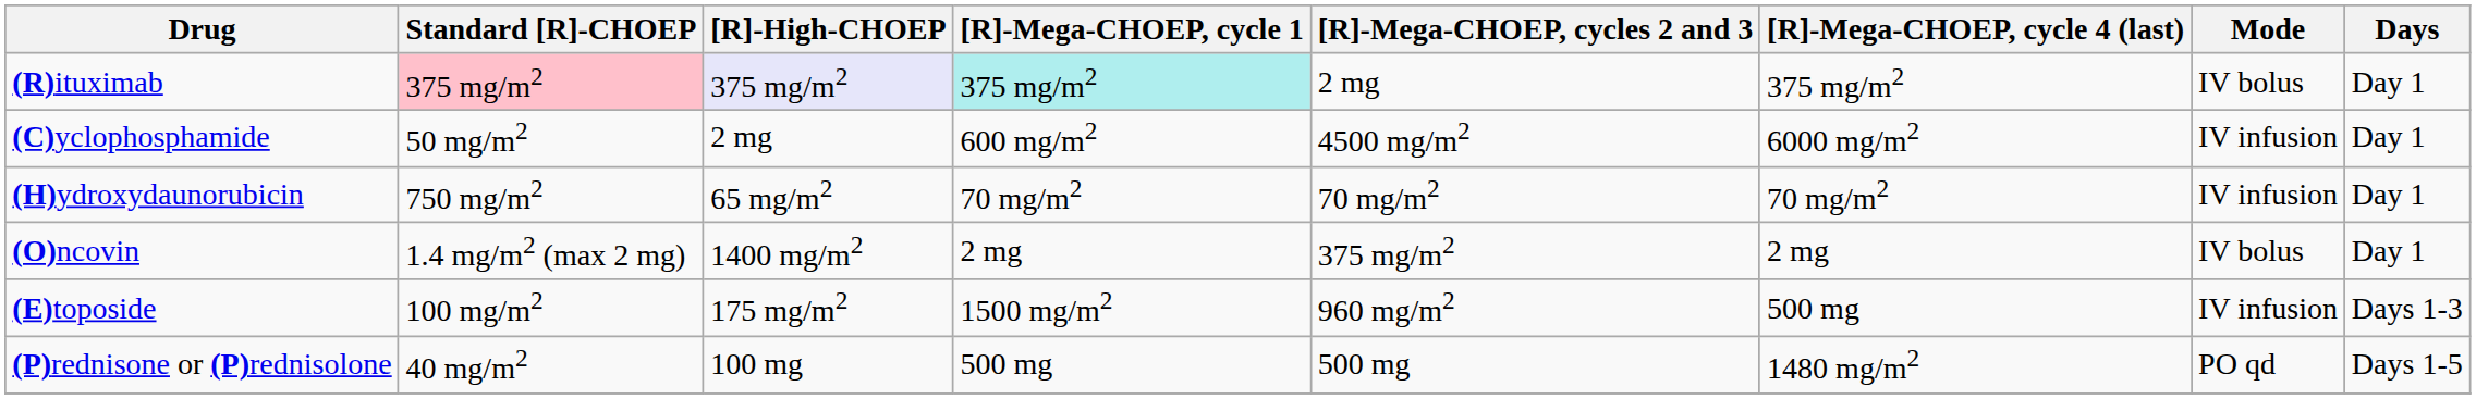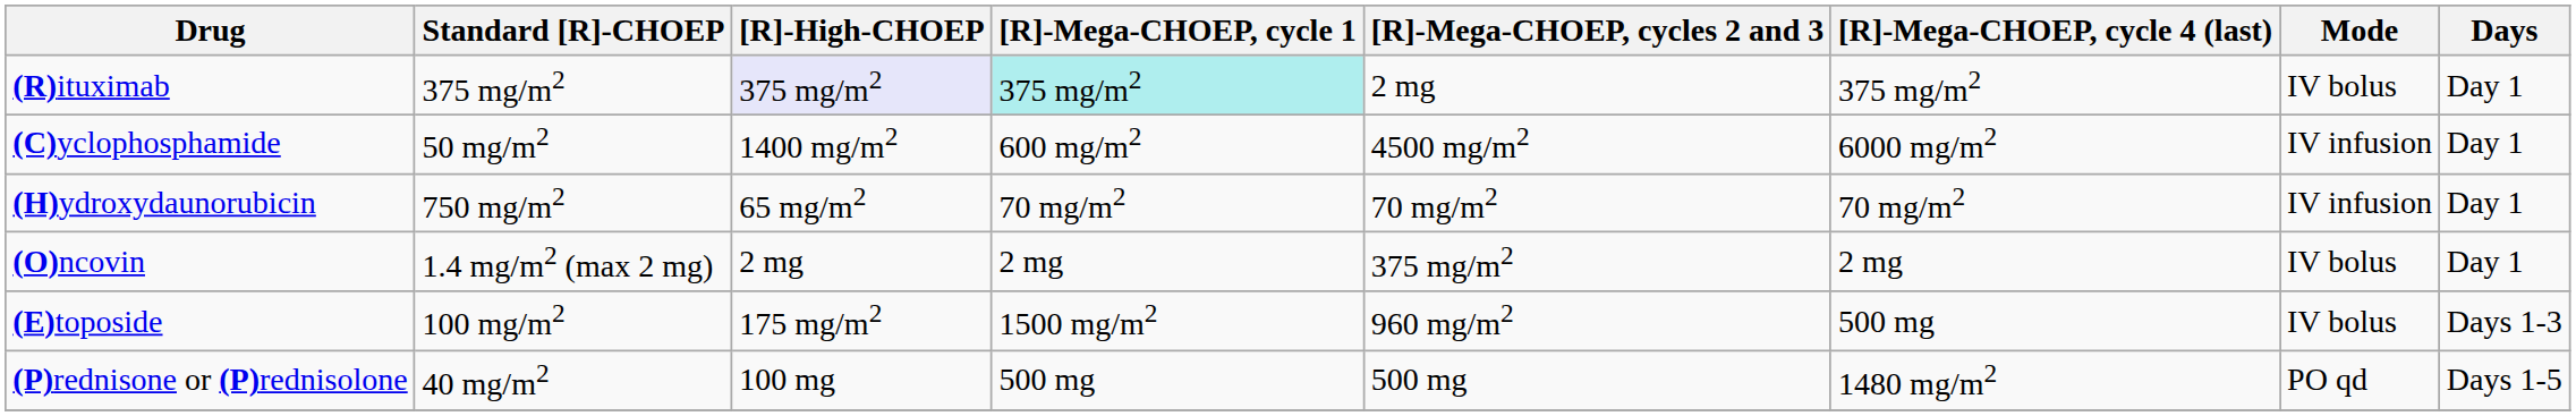 <table class="wikitable">
 <tr>
 <th>Drug</th>
 <th>Standard [R]-CHOEP</th>
 <th>[R]-High-CHOEP</th>
 <th>[R]-Mega-CHOEP, cycle 1</th>
 <th>[R]-Mega-CHOEP, cycles 2 and 3</th>
 <th>[R]-Mega-CHOEP, cycle 4 (last)</th>
 <th>Mode</th>
 <th>Days</th>
 </tr>
 <tr>
 <td><a href='#'><strong>(R)</strong>ituximab</a></td>
-<td style="background: pink;">375 mg/m<sup>2</sup></td>
+<td>375 mg/m<sup>2</sup></td>
 <td style="background: lavender;">375 mg/m<sup>2</sup></td>
 <td style="background: paleturquoise;">375 mg/m<sup>2</sup></td>
 <td>2 mg</td>
 <td>375 mg/m<sup>2</sup></td>
 <td>IV bolus</td>
 <td>Day 1</td>
 </tr>
 <tr>
 <td><a href='#'><strong>(C)</strong>yclophosphamide</a></td>
 <td>50 mg/m<sup>2</sup></td>
-<td>2 mg</td>
+<td>1400 mg/m<sup>2</sup></td>
 <td>600 mg/m<sup>2</sup></td>
 <td>4500 mg/m<sup>2</sup></td>
 <td>6000 mg/m<sup>2</sup></td>
 <td>IV infusion</td>
 <td>Day 1</td>
 </tr>
 <tr>
 <td><a href='#'><strong>(H)</strong>ydroxydaunorubicin</a></td>
 <td>750 mg/m<sup>2</sup></td>
 <td>65 mg/m<sup>2</sup></td>
 <td>70 mg/m<sup>2</sup></td>
 <td>70 mg/m<sup>2</sup></td>
 <td>70 mg/m<sup>2</sup></td>
 <td>IV infusion</td>
 <td>Day 1</td>
 </tr>
 <tr>
 <td><a href='#'><strong>(O)</strong>ncovin</a></td>
 <td>1.4 mg/m<sup>2</sup> (max 2 mg)</td>
-<td>1400 mg/m<sup>2</sup></td>
+<td>2 mg</td>
 <td>2 mg</td>
 <td>375 mg/m<sup>2</sup></td>
 <td>2 mg</td>
 <td>IV bolus</td>
 <td>Day 1</td>
 </tr>
 <tr>
 <td><a href='#'><strong>(E)</strong>toposide</a></td>
 <td>100 mg/m<sup>2</sup></td>
 <td>175 mg/m<sup>2</sup></td>
 <td>1500 mg/m<sup>2</sup></td>
 <td>960 mg/m<sup>2</sup></td>
 <td>500 mg</td>
-<td>IV infusion</td>
+<td>IV bolus</td>
 <td>Days 1-3</td>
 </tr>
 <tr>
 <td><a href='#'><strong>(P)</strong>rednisone</a> or <a href='#'><strong>(P)</strong>rednisolone</a></td>
 <td>40 mg/m<sup>2</sup></td>
 <td>100 mg</td>
 <td>500 mg</td>
 <td>500 mg</td>
 <td>1480 mg/m<sup>2</sup></td>
 <td>PO qd</td>
 <td>Days 1-5</td>
 </tr>
 <tr>
 </tr>
 </table>
